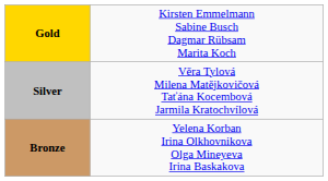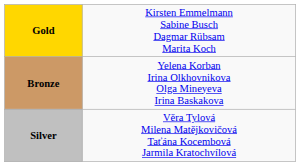 <table class="wikitable" style="text-align:center; " width="35%">
 <tr>
 <td bgcolor="gold"><strong>Gold</strong></td>
 <td><a href='#'>Kirsten Emmelmann</a><br><a href='#'>Sabine Busch</a><br><a href='#'>Dagmar Rübsam</a><br><a href='#'>Marita Koch</a><br><small><em></em></small></td>
 </tr>
 <tr>
+<td bgcolor="CC9966"><strong>Bronze</strong></td>
+<td><a href='#'>Yelena Korban</a><br><a href='#'>Irina Olkhovnikova</a><br><a href='#'>Olga Mineyeva</a><br><a href='#'>Irina Baskakova</a><br><small><em></em></small></td>
+</tr>
+<tr>
 <td bgcolor="silver"><strong>Silver</strong></td>
 <td><a href='#'>Věra Tylová</a><br><a href='#'>Milena Matějkovičová</a><br><a href='#'>Taťána Kocembová</a><br><a href='#'>Jarmila Kratochvílová</a><br><small><em></em></small></td>
 </tr>
-<tr>
-<td bgcolor="CC9966"><strong>Bronze</strong></td>
-<td><a href='#'>Yelena Korban</a><br><a href='#'>Irina Olkhovnikova</a><br><a href='#'>Olga Mineyeva</a><br><a href='#'>Irina Baskakova</a><br><small><em></em></small></td>
-</tr>
 </table>
